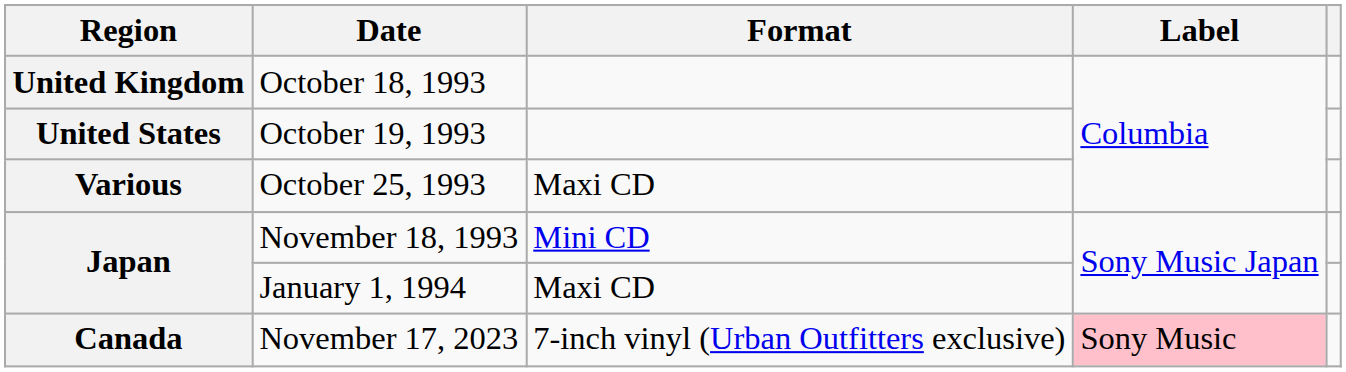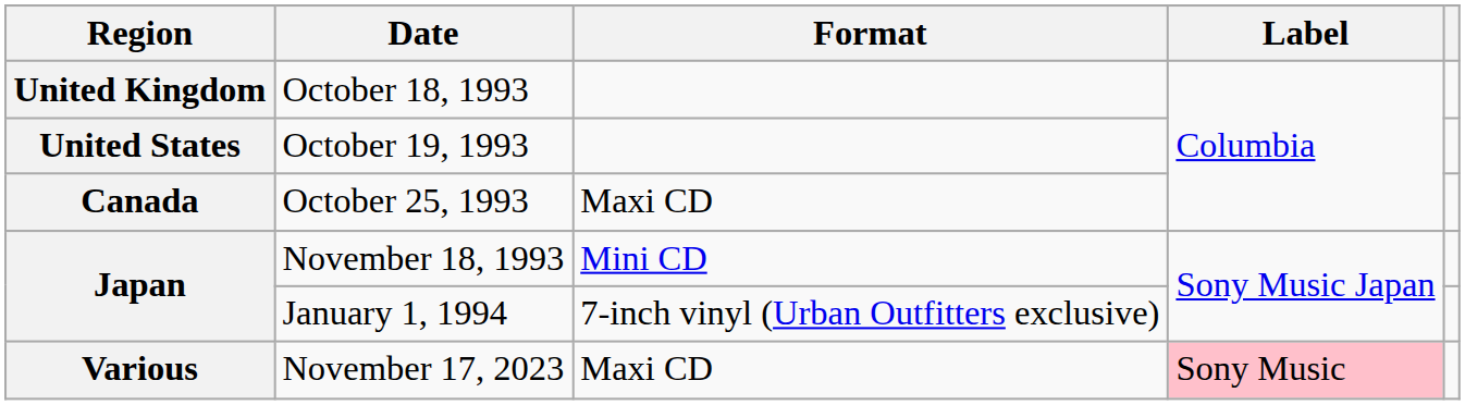 <table class="wikitable plainrowheaders">
 <tr>
 <th scope="col">Region</th>
 <th scope="col">Date</th>
 <th scope="col">Format</th>
 <th scope="col">Label</th>
 <th scope="col"></th>
 </tr>
 <tr>
 <th scope="row">United Kingdom</th>
 <td>October 18, 1993</td>
 <td></td>
 <td rowspan="3"><a href='#'>Columbia</a></td>
 <td align="center"></td>
 </tr>
 <tr>
 <th scope="row">United States</th>
 <td>October 19, 1993</td>
 <td></td>
 <td align="center"></td>
 </tr>
 <tr>
-<th scope="row">Various</th>
+<th scope="row">Canada</th>
 <td>October 25, 1993</td>
 <td>Maxi CD</td>
 <td align="center"></td>
 </tr>
 <tr>
 <th scope="row" rowspan="2">Japan</th>
 <td>November 18, 1993</td>
 <td><a href='#'>Mini CD</a></td>
 <td rowspan="2"><a href='#'>Sony Music Japan</a></td>
 <td align="center"></td>
 </tr>
 <tr>
 <td>January 1, 1994</td>
-<td>Maxi CD</td>
+<td>7-inch vinyl (<a href='#'>Urban Outfitters</a> exclusive)</td>
 <td align="center"></td>
 </tr>
 <tr>
-<th scope="row">Canada</th>
+<th scope="row">Various</th>
 <td>November 17, 2023</td>
-<td>7-inch vinyl (<a href='#'>Urban Outfitters</a> exclusive)</td>
+<td>Maxi CD</td>
 <td style="background: pink;">Sony Music</td>
 <td></td>
 </tr>
 </table>
